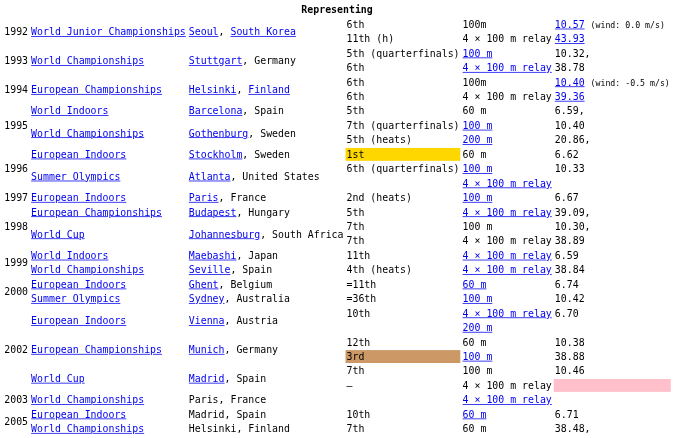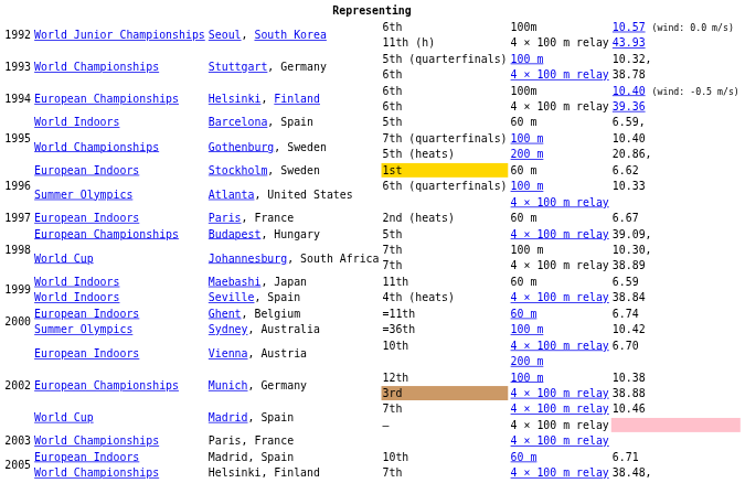 <table>
 <tr>
 <th colspan="6">Representing </th>
 </tr>
 <tr>
 <td rowspan=2>1992</td>
 <td rowspan=2><a href='#'>World Junior Championships</a></td>
 <td rowspan=2><a href='#'>Seoul</a>, <a href='#'>South Korea</a></td>
 <td>6th</td>
 <td>100m</td>
 <td><a href='#'>10.57</a> <small>(wind: 0.0 m/s)</small></td>
 </tr>
 <tr>
 <td>11th (h)</td>
 <td>4 × 100 m relay</td>
 <td><a href='#'>43.93</a></td>
 </tr>
 <tr>
 <td rowspan="2">1993</td>
 <td rowspan="2"><a href='#'>World Championships</a></td>
 <td rowspan="2"><a href='#'>Stuttgart</a>, Germany</td>
 <td>5th (quarterfinals)</td>
 <td><a href='#'>100 m</a></td>
 <td>10.32, <strong></strong></td>
 </tr>
 <tr>
 <td>6th</td>
 <td><a href='#'>4 × 100 m relay</a></td>
 <td>38.78</td>
 </tr>
 <tr>
 <td rowspan=2>1994</td>
 <td rowspan=2><a href='#'>European Championships</a></td>
 <td rowspan=2><a href='#'>Helsinki</a>, <a href='#'>Finland</a></td>
 <td>6th</td>
 <td>100m</td>
 <td><a href='#'>10.40</a> <small>(wind: -0.5 m/s)</small> <strong></strong></td>
 </tr>
 <tr>
 <td>6th</td>
 <td>4 × 100 m relay</td>
 <td><a href='#'>39.36</a></td>
 </tr>
 <tr>
 <td rowspan="3">1995</td>
 <td><a href='#'>World Indoors</a></td>
 <td><a href='#'>Barcelona</a>, Spain</td>
 <td>5th</td>
 <td>60 m</td>
 <td>6.59, <strong></strong></td>
 </tr>
 <tr>
 <td rowspan="2"><a href='#'>World Championships</a></td>
 <td rowspan="2"><a href='#'>Gothenburg</a>, Sweden</td>
 <td>7th (quarterfinals)</td>
 <td><a href='#'>100 m</a></td>
 <td>10.40</td>
 </tr>
 <tr>
 <td>5th (heats)</td>
 <td><a href='#'>200 m</a></td>
 <td>20.86, <strong></strong></td>
 </tr>
 <tr>
 <td rowspan="3">1996</td>
 <td><a href='#'>European Indoors</a></td>
 <td><a href='#'>Stockholm</a>, Sweden</td>
 <td style="background:gold">1st</td>
 <td>60 m</td>
 <td>6.62</td>
 </tr>
 <tr>
 <td rowspan="2"><a href='#'>Summer Olympics</a></td>
 <td rowspan="2"><a href='#'>Atlanta</a>, United States</td>
 <td>6th (quarterfinals)</td>
 <td><a href='#'>100 m</a></td>
 <td>10.33</td>
 </tr>
 <tr>
 <td></td>
 <td><a href='#'>4 × 100 m relay</a></td>
 <td></td>
 </tr>
 <tr>
 <td>1997</td>
 <td><a href='#'>European Indoors</a></td>
 <td><a href='#'>Paris</a>, France</td>
 <td>2nd (heats)</td>
-<td><a href='#'>100 m</a></td>
+<td>60 m</td>
 <td>6.67</td>
 </tr>
 <tr>
 <td rowspan="3">1998</td>
 <td><a href='#'>European Championships</a></td>
 <td><a href='#'>Budapest</a>, Hungary</td>
 <td>5th</td>
 <td><a href='#'>4 × 100 m relay</a></td>
 <td>39.09, <strong></strong></td>
 </tr>
 <tr>
 <td rowspan="2"><a href='#'>World Cup</a></td>
 <td rowspan="2"><a href='#'>Johannesburg</a>, South Africa</td>
 <td>7th</td>
 <td>100 m</td>
 <td>10.30, <strong></strong></td>
 </tr>
 <tr>
 <td>7th</td>
 <td>4 × 100 m relay</td>
 <td>38.89</td>
 </tr>
 <tr>
 <td rowspan="2">1999</td>
 <td><a href='#'>World Indoors</a></td>
 <td><a href='#'>Maebashi</a>, Japan</td>
 <td>11th</td>
-<td><a href='#'>4 × 100 m relay</a></td>
+<td>60 m</td>
 <td>6.59</td>
 </tr>
 <tr>
-<td><a href='#'>World Championships</a></td>
+<td><a href='#'>World Indoors</a></td>
 <td><a href='#'>Seville</a>, Spain</td>
 <td>4th (heats)</td>
 <td><a href='#'>4 × 100 m relay</a></td>
 <td>38.84</td>
 </tr>
 <tr>
 <td rowspan="2">2000</td>
 <td><a href='#'>European Indoors</a></td>
 <td><a href='#'>Ghent</a>, Belgium</td>
 <td>=11th</td>
 <td><a href='#'>60 m</a></td>
 <td>6.74</td>
 </tr>
 <tr>
 <td><a href='#'>Summer Olympics</a></td>
 <td><a href='#'>Sydney</a>, Australia</td>
 <td>=36th</td>
 <td><a href='#'>100 m</a></td>
 <td>10.42</td>
 </tr>
 <tr>
 <td rowspan="6">2002</td>
 <td rowspan="2"><a href='#'>European Indoors</a></td>
 <td rowspan="2"><a href='#'>Vienna</a>, Austria</td>
 <td>10th</td>
 <td><a href='#'>4 × 100 m relay</a></td>
 <td>6.70</td>
 </tr>
 <tr>
 <td></td>
 <td><a href='#'>200 m</a></td>
 <td></td>
 </tr>
 <tr>
 <td rowspan="2"><a href='#'>European Championships</a></td>
 <td rowspan="2"><a href='#'>Munich</a>, Germany</td>
 <td>12th</td>
-<td>60 m</td>
+<td><a href='#'>100 m</a></td>
 <td>10.38</td>
 </tr>
 <tr>
 <td style="background:#cc9966">3rd</td>
-<td><a href='#'>100 m</a></td>
+<td><a href='#'>4 × 100 m relay</a></td>
 <td>38.88</td>
 </tr>
 <tr>
 <td rowspan="2"><a href='#'>World Cup</a></td>
 <td rowspan="2"><a href='#'>Madrid</a>, Spain</td>
 <td>7th</td>
-<td>100 m</td>
+<td><a href='#'>4 × 100 m relay</a></td>
 <td>10.46</td>
 </tr>
 <tr>
 <td>—</td>
 <td>4 × 100 m relay</td>
 <td style="background:pink"></td>
 </tr>
 <tr>
 <td>2003</td>
 <td><a href='#'>World Championships</a></td>
 <td>Paris, France</td>
 <td></td>
 <td><a href='#'>4 × 100 m relay</a></td>
 <td></td>
 </tr>
 <tr>
 <td rowspan="2">2005</td>
 <td><a href='#'>European Indoors</a></td>
 <td>Madrid, Spain</td>
 <td>10th</td>
 <td><a href='#'>60 m</a></td>
 <td>6.71</td>
 </tr>
 <tr>
 <td><a href='#'>World Championships</a></td>
 <td>Helsinki, Finland</td>
 <td>7th</td>
-<td>60 m</td>
+<td><a href='#'>4 × 100 m relay</a></td>
 <td>38.48, <strong></strong></td>
 </tr>
 </table>
